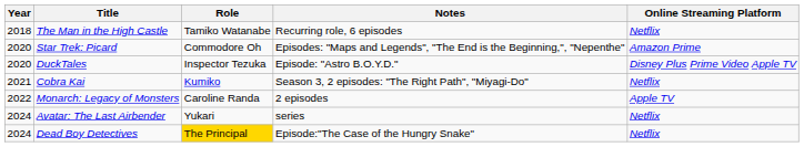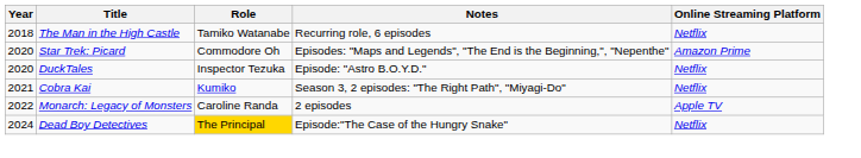 <table class="wikitable sortable">
 <tr>
 <th scope="col">Year</th>
 <th scope="col">Title</th>
 <th scope="col">Role</th>
 <th scope="col" class="unsortable">Notes</th>
 <th scope="col">Online Streaming Platform</th>
 </tr>
 <tr>
 <td>2018</td>
 <td data-sort-value="Man in the High Castle, The"><em><a href='#'>The Man in the High Castle</a></em></td>
 <td>Tamiko Watanabe</td>
 <td>Recurring role, 6 episodes</td>
 <td><em><a href='#'>Netflix</a></em></td>
 </tr>
 <tr>
 <td>2020</td>
 <td><em><a href='#'>Star Trek: Picard</a></em></td>
 <td>Commodore Oh</td>
 <td>Episodes: "Maps and Legends", "The End is the Beginning,", "Nepenthe"</td>
 <td><em><a href='#'>Amazon Prime</a></em></td>
 </tr>
 <tr>
 <td>2020</td>
 <td><em><a href='#'>DuckTales</a></em></td>
 <td>Inspector Tezuka</td>
 <td>Episode: "Astro B.O.Y.D."</td>
-<td><em><a href='#'>Disney Plus</a></em> <em><a href='#'>Prime Video</a></em> <em><a href='#'>Apple TV</a></em></td>
+<td><em><a href='#'>Netflix</a></em></td>
 </tr>
 <tr>
 <td>2021</td>
 <td><em><a href='#'>Cobra Kai</a></em></td>
 <td><a href='#'>Kumiko</a></td>
 <td>Season 3, 2 episodes: "The Right Path", "Miyagi-Do"</td>
 <td><em><a href='#'>Netflix</a></em></td>
 </tr>
 <tr>
 <td>2022</td>
 <td><em><a href='#'>Monarch: Legacy of Monsters</a></em></td>
 <td>Caroline Randa</td>
 <td>2 episodes</td>
 <td><em><a href='#'>Apple TV</a></em></td>
 </tr>
 <tr>
 <td>2024</td>
-<td><em><a href='#'>Avatar: The Last Airbender</a></em></td>
-<td>Yukari</td>
-<td>series</td>
-<td><em><a href='#'>Netflix</a></em></td>
-</tr>
-<tr>
-<td>2024</td>
 <td><em><a href='#'>Dead Boy Detectives </a></em></td>
 <td style="background: gold;">The Principal</td>
 <td>Episode:"The Case of the Hungry Snake"</td>
 <td><em><a href='#'>Netflix</a></em></td>
 </tr>
 </table>
